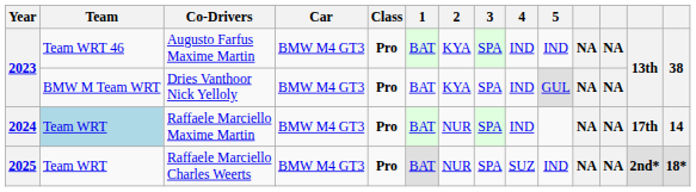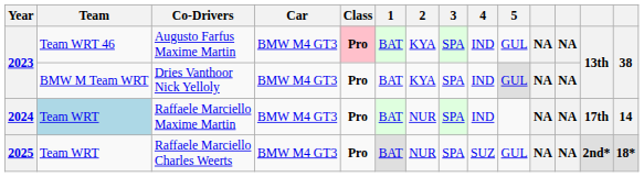 <table class="wikitable" style="text-align:center; font-size:90%">
 <tr>
 <th>Year</th>
 <th>Team</th>
 <th>Co-Drivers</th>
 <th>Car</th>
 <th>Class</th>
 <th>1</th>
 <th>2</th>
 <th>3</th>
 <th>4</th>
 <th>5</th>
 <th></th>
 <th></th>
 <th></th>
 <th></th>
 </tr>
 <tr>
 <th rowspan=2><a href='#'>2023</a></th>
 <td align="left"> <a href='#'>Team WRT 46</a></td>
 <td align="left"> <a href='#'>Augusto Farfus</a><br> <a href='#'>Maxime Martin</a></td>
 <td align="left"><a href='#'>BMW M4 GT3</a></td>
-<td><strong>Pro</strong></td>
+<td style="background: pink;"><strong>Pro</strong></td>
 <td style="background:#DFFFDF;"><a href='#'>BAT</a><br></td>
 <td style="background:#;"><a href='#'>KYA</a><br></td>
 <td style="background:#DFFFDF;"><a href='#'>SPA</a><br></td>
 <td style="background:#;"><a href='#'>IND</a><br></td>
-<td style="background:#;"><a href='#'>IND</a><br></td>
+<td style="background:#;"><a href='#'>GUL</a><br></td>
 <th style="background:#;"><strong>NA</strong></th>
 <th style="background:#;"><strong>NA</strong></th>
 <th rowspan=2 style="background:#;"><strong>13th</strong></th>
 <th rowspan=2 style="background:#;"><strong>38</strong></th>
 </tr>
 <tr>
 <td align="left"> <a href='#'>BMW M Team WRT</a></td>
 <td align="left"> <a href='#'>Dries Vanthoor</a><br> <a href='#'>Nick Yelloly</a></td>
 <td align="left"><a href='#'>BMW M4 GT3</a></td>
 <td><strong>Pro</strong></td>
 <td style="background:#;"><a href='#'>BAT</a><br></td>
 <td style="background:#;"><a href='#'>KYA</a><br></td>
 <td style="background:#;"><a href='#'>SPA</a><br></td>
 <td style="background:#;"><a href='#'>IND</a><br></td>
 <td style="background:#dfdfdf;"><a href='#'>GUL</a><br></td>
 <th style="background:#;"><strong>NA</strong></th>
 <th style="background:#;"><strong>NA</strong></th>
 </tr>
 <tr>
 <th><a href='#'>2024</a></th>
 <td align="left" style="background: lightblue;"> <a href='#'>Team WRT</a></td>
 <td align="left"> <a href='#'>Raffaele Marciello</a><br> <a href='#'>Maxime Martin</a></td>
 <td align="left"><a href='#'>BMW M4 GT3</a></td>
 <td><strong>Pro</strong></td>
 <td style="background:#DFFFDF;"><a href='#'>BAT</a><br></td>
 <td style="background:#;"><a href='#'>NUR</a><br></td>
 <td style="background:#DFFFDF;"><a href='#'>SPA</a><br></td>
 <td style="background:#;"><a href='#'>IND</a><br></td>
 <td></td>
 <th style="background:#;"><strong>NA</strong></th>
 <th style="background:#;"><strong>NA</strong></th>
 <th style="background:#;"><strong>17th</strong></th>
 <th style="background:#;"><strong>14</strong></th>
 </tr>
 <tr>
 <th><a href='#'>2025</a></th>
 <td align="left"> <a href='#'>Team WRT</a></td>
 <td align="left"> <a href='#'>Raffaele Marciello</a><br> <a href='#'>Charles Weerts</a></td>
 <td align="left"><a href='#'>BMW M4 GT3</a></td>
 <td><strong>Pro</strong></td>
 <td style="background:#DFDFDF;"><a href='#'>BAT</a><br></td>
 <td style="background:#;"><a href='#'>NUR</a><br></td>
 <td style="background:#;"><a href='#'>SPA</a><br></td>
 <td style="background:#;"><a href='#'>SUZ</a><br></td>
-<td style="background:#;"><a href='#'>IND</a><br></td>
+<td style="background:#;"><a href='#'>GUL</a><br></td>
 <th style="background:#;"><strong>NA</strong></th>
 <th style="background:#;"><strong>NA</strong></th>
 <th style="background:#DFDFDF;"><strong>2nd*</strong></th>
 <th style="background:#DFDFDF;"><strong>18*</strong></th>
 </tr>
 </table>
